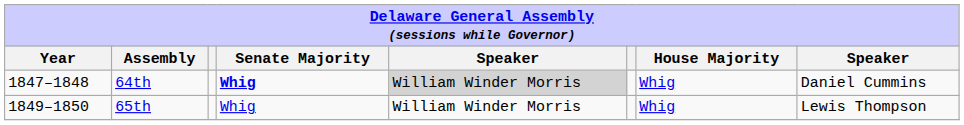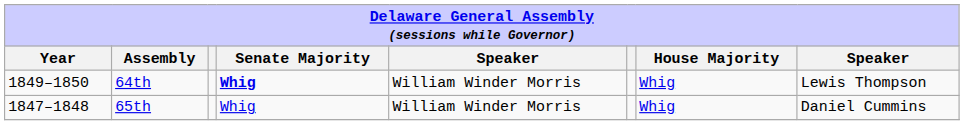 <table class=wikitable style="width: 94%" style="text-align: center;" align="center">
 <tr bgcolor=#cccccc>
 <th colspan=12 style="background: #ccccff;"><strong><a href='#'>Delaware General Assembly</a></strong> <br> <small> <em>(sessions while Governor)</em></small></th>
 </tr>
 <tr>
 <th><strong>Year</strong></th>
 <th><strong>Assembly</strong></th>
 <th></th>
 <th><strong>Senate Majority</strong></th>
 <th><strong>Speaker</strong></th>
 <th></th>
 <th><strong>House Majority</strong></th>
 <th><strong>Speaker</strong></th>
 </tr>
 <tr>
-<td>1847–1848</td>
+<td>1849–1850</td>
 <td><a href='#'>64th</a></td>
 <td></td>
 <td><strong><a href='#'>Whig</a></strong></td>
-<td style="background: lightgrey;">William Winder Morris</td>
+<td>William Winder Morris</td>
 <td></td>
 <td><a href='#'>Whig</a></td>
-<td>Daniel Cummins</td>
+<td>Lewis Thompson</td>
 </tr>
 <tr>
-<td>1849–1850</td>
+<td>1847–1848</td>
 <td><a href='#'>65th</a></td>
 <td></td>
 <td><a href='#'>Whig</a></td>
 <td>William Winder Morris</td>
 <td></td>
 <td><a href='#'>Whig</a></td>
-<td>Lewis Thompson</td>
+<td>Daniel Cummins</td>
 </tr>
 <tr>
 </tr>
 </table>
